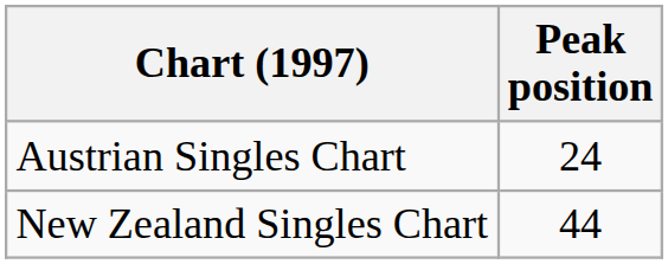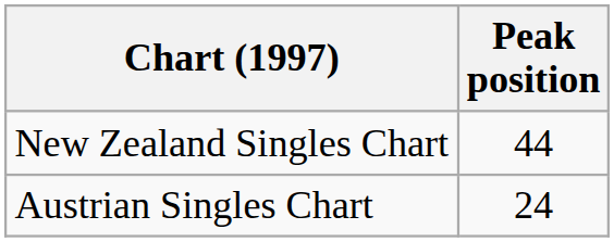 <table class="wikitable sortable">
 <tr>
 <th align="left">Chart (1997)</th>
 <th align="center">Peak<br>position</th>
 </tr>
 <tr>
+<td align="left">New Zealand Singles Chart</td>
+<td align="center">44</td>
+</tr>
+<tr>
 <td align="left">Austrian Singles Chart</td>
 <td align="center">24</td>
 </tr>
-<tr>
-<td align="left">New Zealand Singles Chart</td>
-<td align="center">44</td>
-</tr>
 </table>
